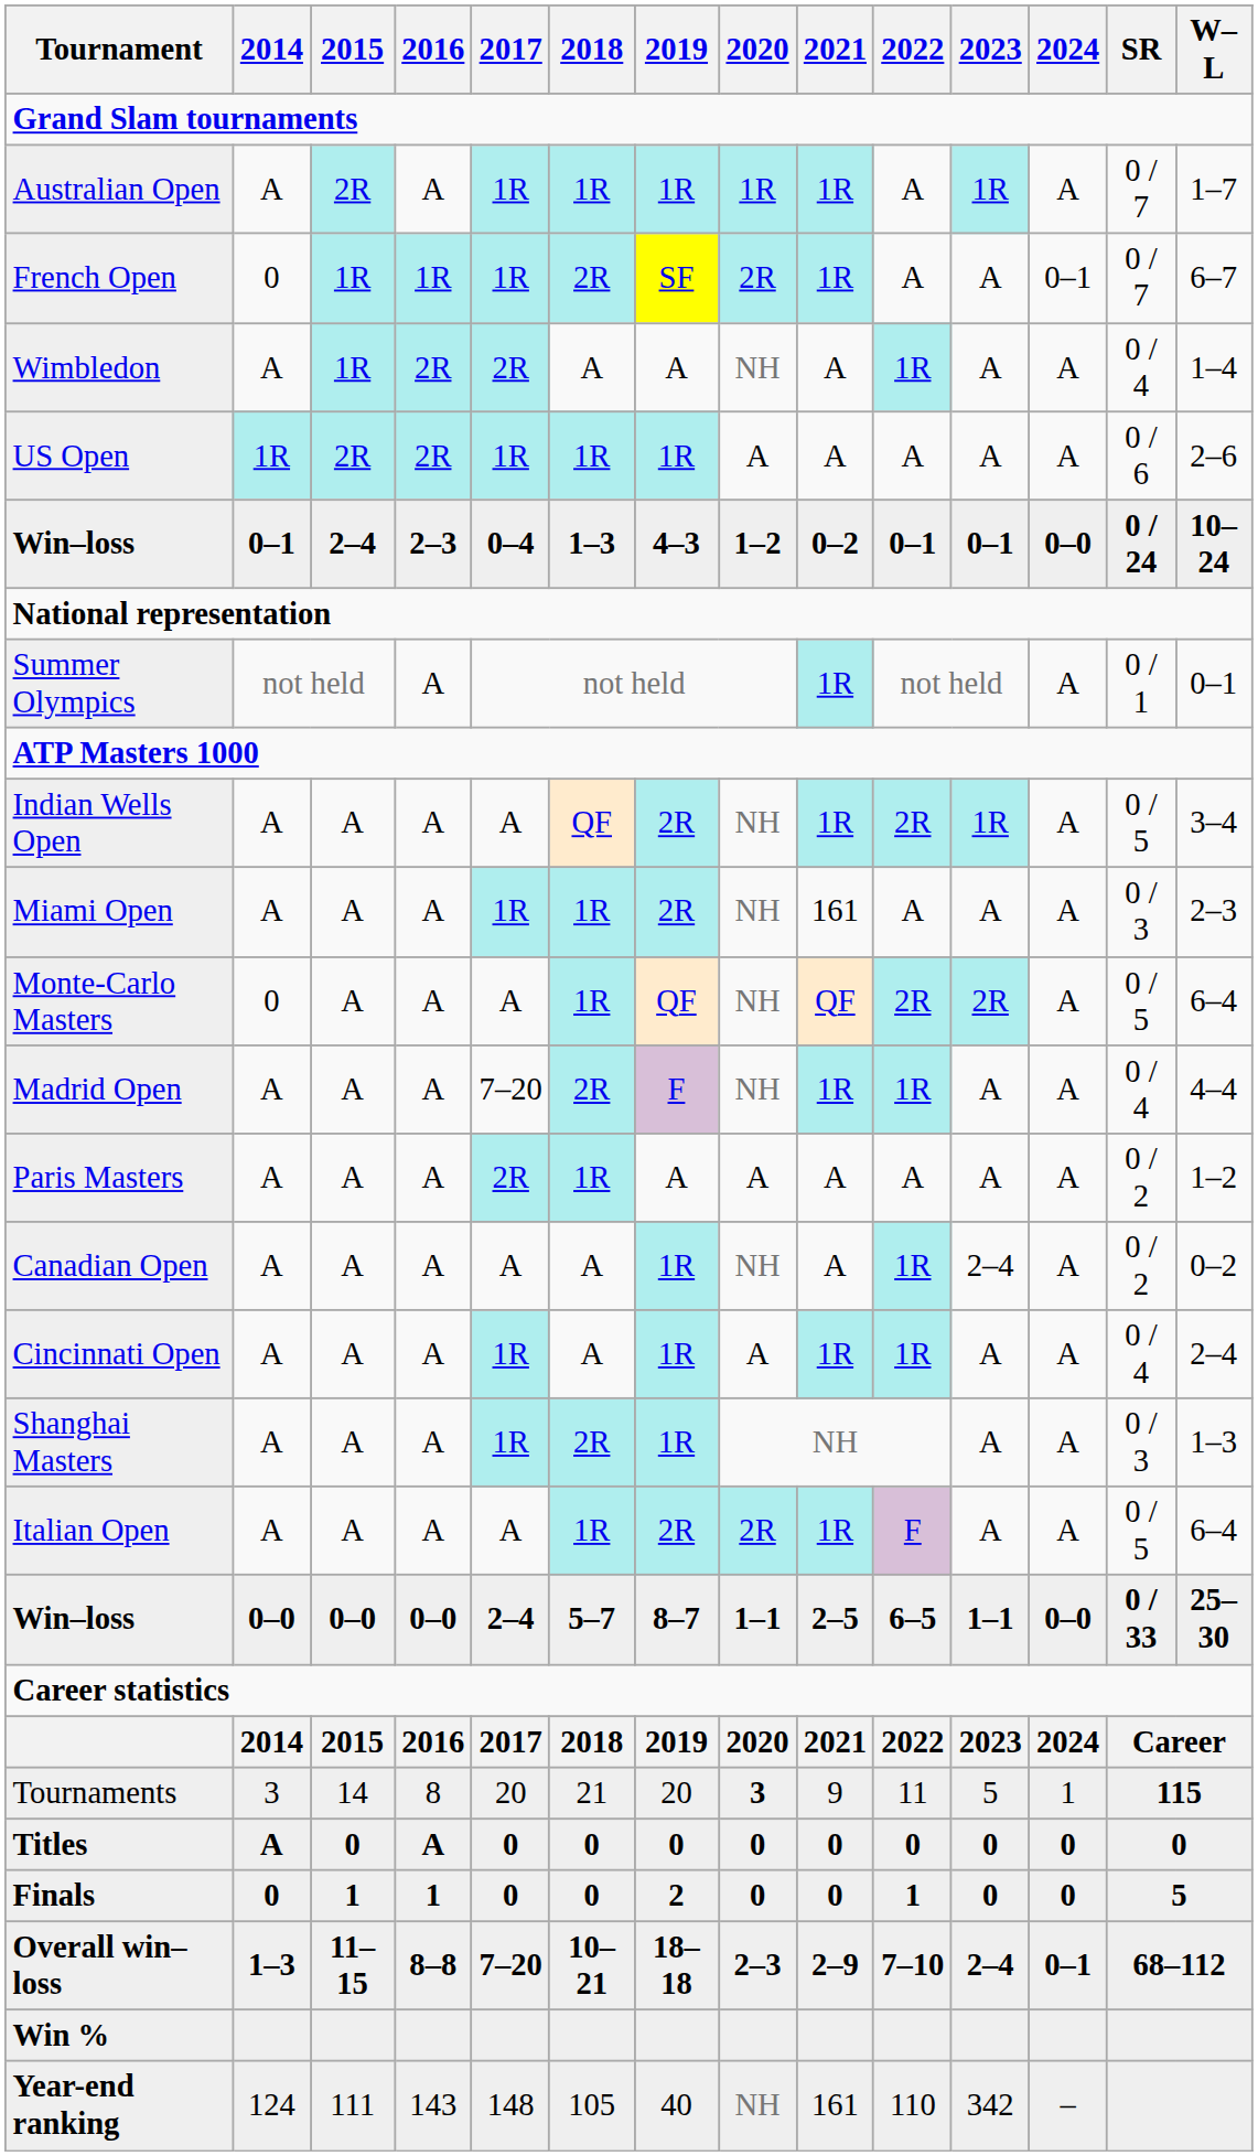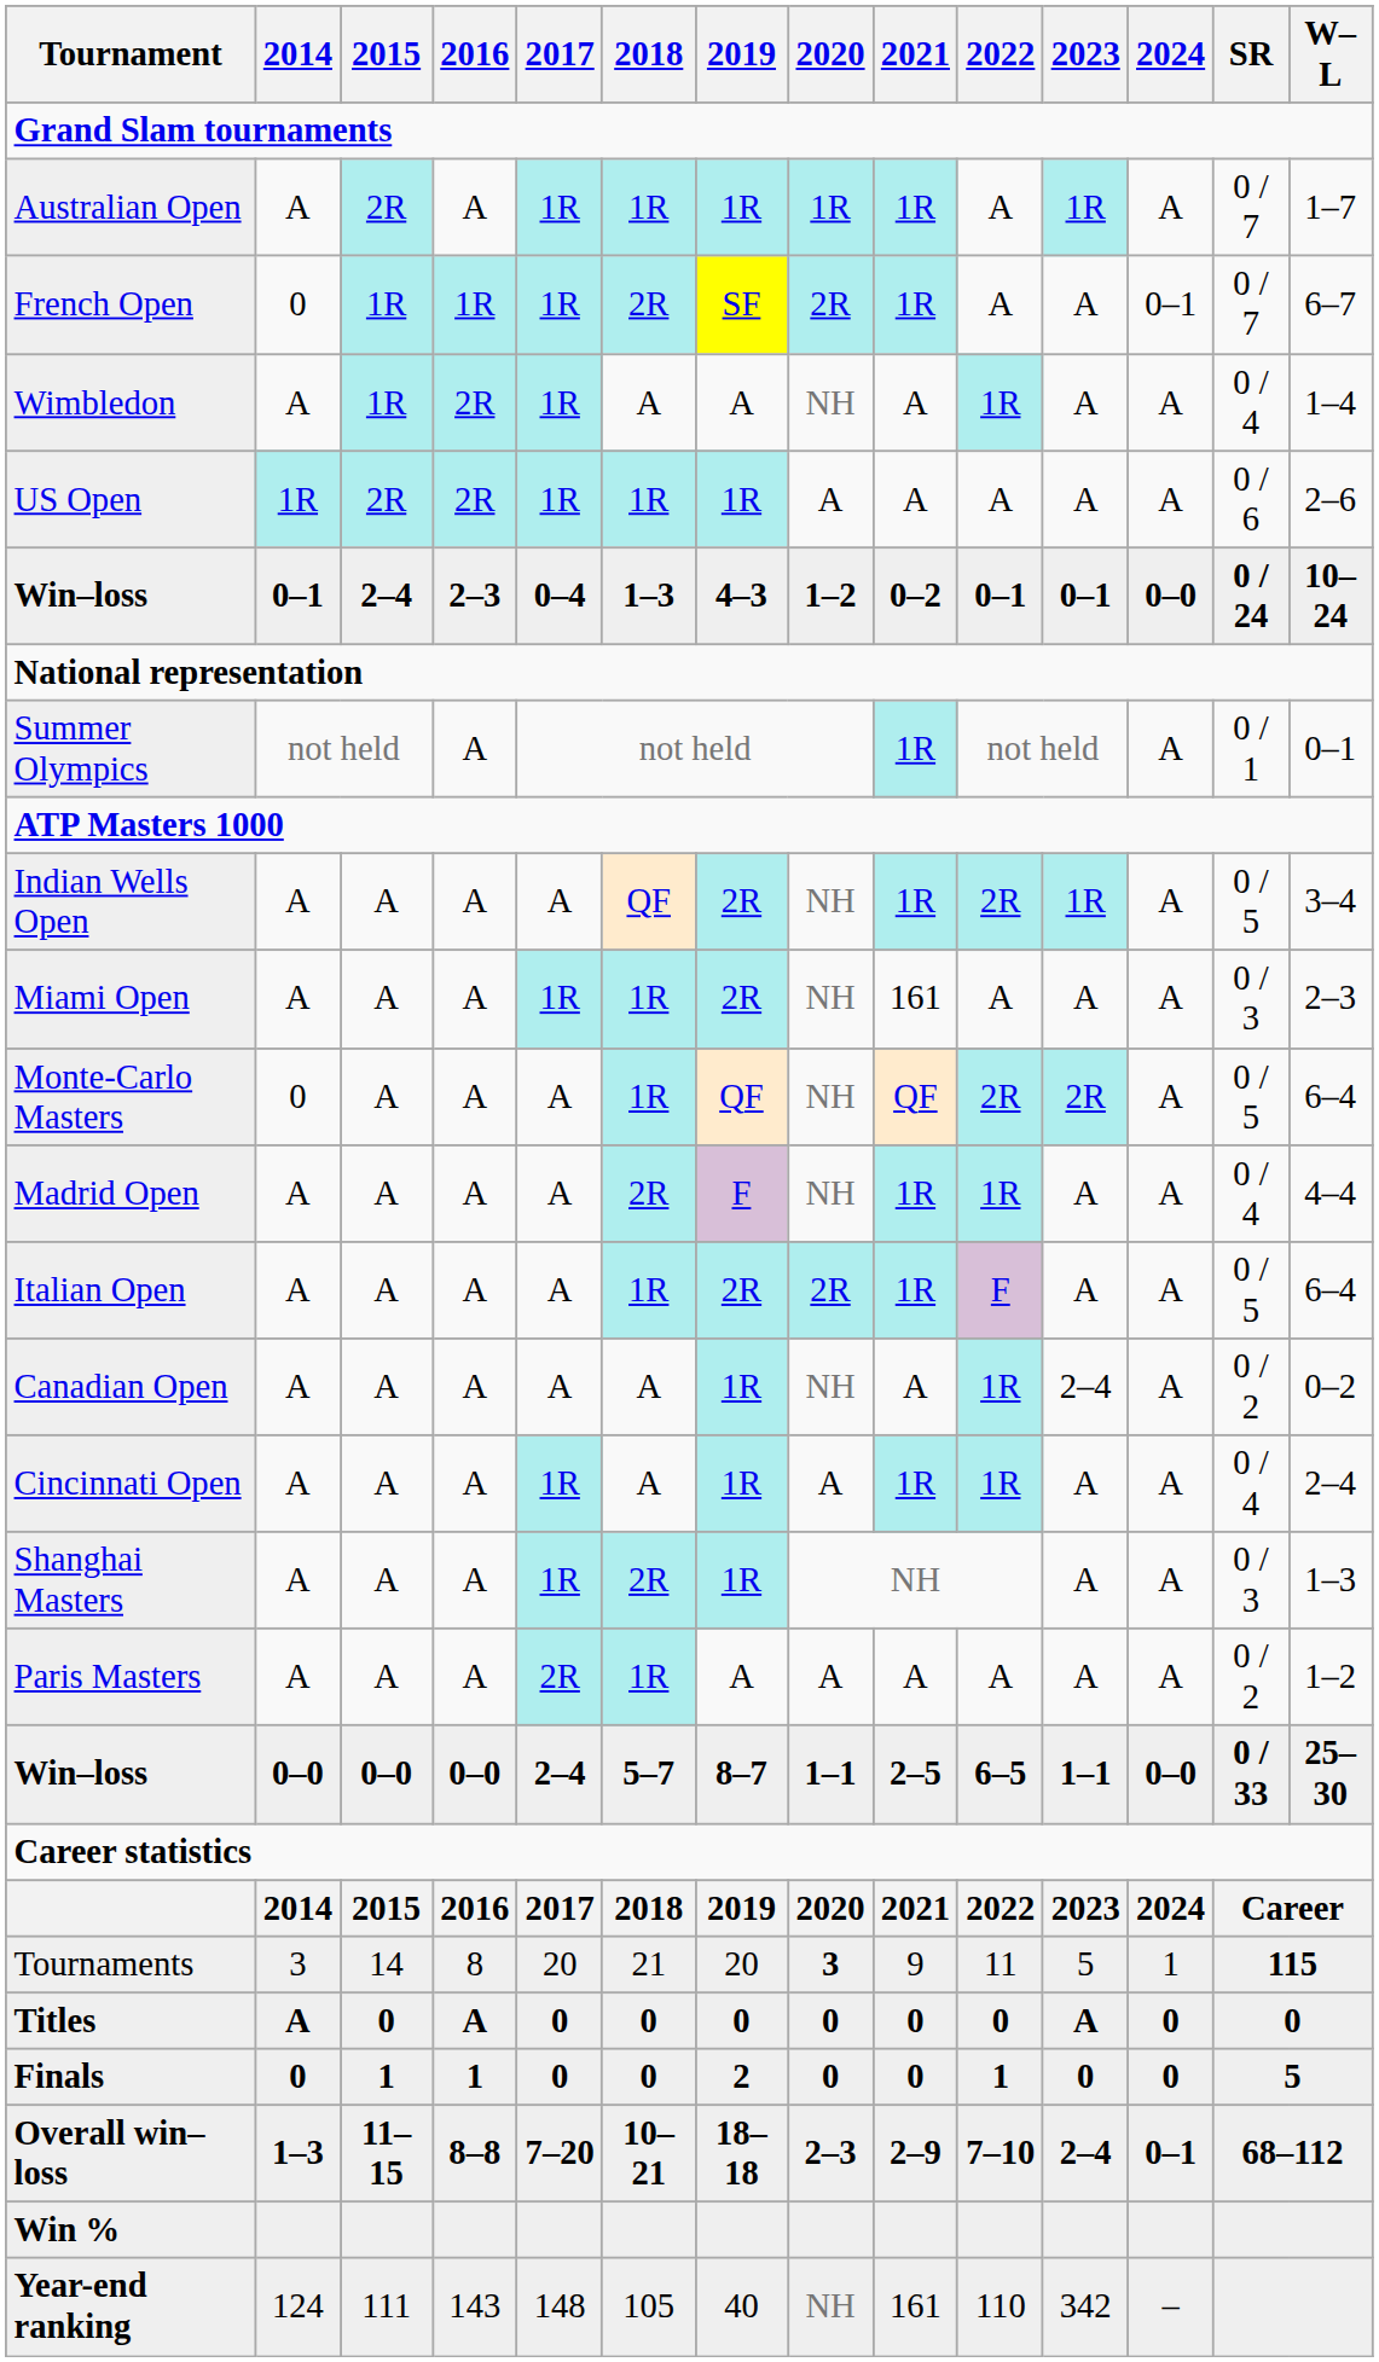 <table class="wikitable nowrap" style=text-align:center;font-size:96%>
 <tr>
 <th>Tournament</th>
 <th><a href='#'>2014</a></th>
 <th><a href='#'>2015</a></th>
 <th><a href='#'>2016</a></th>
 <th><a href='#'>2017</a></th>
 <th><a href='#'>2018</a></th>
 <th><a href='#'>2019</a></th>
 <th><a href='#'>2020</a></th>
 <th><a href='#'>2021</a></th>
 <th><a href='#'>2022</a></th>
 <th><a href='#'>2023</a></th>
 <th><a href='#'>2024</a></th>
 <th>SR</th>
 <th>W–L</th>
 </tr>
 <tr>
 <td colspan="14" style="text-align:left"><strong><a href='#'>Grand Slam tournaments</a></strong></td>
 </tr>
 <tr>
 <td bgcolor=efefef align=left><a href='#'>Australian Open</a></td>
 <td>A</td>
 <td bgcolor=afeeee><a href='#'>2R</a></td>
 <td>A</td>
 <td bgcolor=afeeee><a href='#'>1R</a></td>
 <td bgcolor=afeeee><a href='#'>1R</a></td>
 <td bgcolor=afeeee><a href='#'>1R</a></td>
 <td bgcolor=afeeee><a href='#'>1R</a></td>
 <td bgcolor=afeeee><a href='#'>1R</a></td>
 <td>A</td>
 <td bgcolor=afeeee><a href='#'>1R</a></td>
 <td>A</td>
 <td>0 / 7</td>
 <td>1–7</td>
 </tr>
 <tr>
 <td bgcolor=efefef align=left><a href='#'>French Open</a></td>
 <td>0</td>
 <td bgcolor=afeeee><a href='#'>1R</a></td>
 <td bgcolor=afeeee><a href='#'>1R</a></td>
 <td bgcolor=afeeee><a href='#'>1R</a></td>
 <td bgcolor=afeeee><a href='#'>2R</a></td>
 <td style=background:yellow><a href='#'>SF</a></td>
 <td bgcolor=afeeee><a href='#'>2R</a></td>
 <td bgcolor=afeeee><a href='#'>1R</a></td>
 <td>A</td>
 <td>A</td>
 <td>0–1</td>
 <td>0 / 7</td>
 <td>6–7</td>
 </tr>
 <tr>
 <td bgcolor=efefef align=left><a href='#'>Wimbledon</a></td>
 <td>A</td>
 <td bgcolor=afeeee><a href='#'>1R</a></td>
 <td bgcolor=afeeee><a href='#'>2R</a></td>
-<td bgcolor=afeeee><a href='#'>2R</a></td>
+<td bgcolor=afeeee><a href='#'>1R</a></td>
 <td>A</td>
 <td>A</td>
 <td style=color:#767676>NH</td>
 <td>A</td>
 <td bgcolor=afeeee><a href='#'>1R</a></td>
 <td>A</td>
 <td>A</td>
 <td>0 / 4</td>
 <td>1–4</td>
 </tr>
 <tr>
 <td bgcolor=efefef align=left><a href='#'>US Open</a></td>
 <td bgcolor=afeeee><a href='#'>1R</a></td>
 <td bgcolor=afeeee><a href='#'>2R</a></td>
 <td bgcolor=afeeee><a href='#'>2R</a></td>
 <td bgcolor=afeeee><a href='#'>1R</a></td>
 <td bgcolor=afeeee><a href='#'>1R</a></td>
 <td bgcolor=afeeee><a href='#'>1R</a></td>
 <td>A</td>
 <td>A</td>
 <td>A</td>
 <td>A</td>
 <td>A</td>
 <td>0 / 6</td>
 <td>2–6</td>
 </tr>
 <tr style=font-weight:bold;background:#efefef>
 <td style=text-align:left>Win–loss</td>
 <td>0–1</td>
 <td>2–4</td>
 <td>2–3</td>
 <td>0–4</td>
 <td>1–3</td>
 <td>4–3</td>
 <td>1–2</td>
 <td>0–2</td>
 <td>0–1</td>
 <td>0–1</td>
 <td>0–0</td>
 <td>0 / 24</td>
 <td>10–24</td>
 </tr>
 <tr>
 <td colspan="14" style="text-align:left"><strong>National representation</strong></td>
 </tr>
 <tr>
 <td bgcolor=efefef align=left><a href='#'>Summer Olympics</a></td>
 <td colspan=2 style=color:#767676>not held</td>
 <td>A</td>
 <td colspan=4 style=color:#767676>not held</td>
 <td bgcolor=afeeee><a href='#'>1R</a></td>
 <td colspan=2 style=color:#767676>not held</td>
 <td>A</td>
 <td>0 / 1</td>
 <td>0–1</td>
 </tr>
 <tr>
 <td colspan="14" align="left"><strong><a href='#'>ATP Masters 1000</a></strong></td>
 </tr>
 <tr>
 <td align=left bgcolor=efefef><a href='#'>Indian Wells Open</a></td>
 <td>A</td>
 <td>A</td>
 <td>A</td>
 <td>A</td>
 <td bgcolor=ffebcd><a href='#'>QF</a></td>
 <td bgcolor=afeeee><a href='#'>2R</a></td>
 <td style="color:#767676">NH</td>
 <td bgcolor=afeeee><a href='#'>1R</a></td>
 <td bgcolor=afeeee><a href='#'>2R</a></td>
 <td bgcolor=afeeee><a href='#'>1R</a></td>
 <td>A</td>
 <td>0 / 5</td>
 <td>3–4</td>
 </tr>
 <tr>
 <td align=left bgcolor=efefef><a href='#'>Miami Open</a></td>
 <td>A</td>
 <td>A</td>
 <td>A</td>
 <td bgcolor=afeeee><a href='#'>1R</a></td>
 <td bgcolor=afeeee><a href='#'>1R</a></td>
 <td bgcolor=afeeee><a href='#'>2R</a></td>
 <td style=color:#767676>NH</td>
 <td>161</td>
 <td>A</td>
 <td>A</td>
 <td>A</td>
 <td>0 / 3</td>
 <td>2–3</td>
 </tr>
 <tr>
 <td align=left bgcolor=efefef><a href='#'>Monte-Carlo Masters</a></td>
 <td>0</td>
 <td>A</td>
 <td>A</td>
 <td>A</td>
 <td bgcolor=afeeee><a href='#'>1R</a></td>
 <td bgcolor=ffebcd><a href='#'>QF</a></td>
 <td style=color:#767676>NH</td>
 <td bgcolor=ffebcd><a href='#'>QF</a></td>
 <td bgcolor=afeeee><a href='#'>2R</a></td>
 <td bgcolor=afeeee><a href='#'>2R</a></td>
 <td>A</td>
 <td>0 / 5</td>
 <td>6–4</td>
 </tr>
 <tr>
 <td align=left bgcolor=efefef><a href='#'>Madrid Open</a></td>
 <td>A</td>
 <td>A</td>
 <td>A</td>
-<td>7–20</td>
+<td>A</td>
 <td bgcolor=afeeee><a href='#'>2R</a></td>
 <td bgcolor=thistle><a href='#'>F</a></td>
 <td style=color:#767676>NH</td>
 <td bgcolor=afeeee><a href='#'>1R</a></td>
 <td bgcolor=afeeee><a href='#'>1R</a></td>
 <td>A</td>
 <td>A</td>
 <td>0 / 4</td>
 <td>4–4</td>
 </tr>
 <tr>
-<td align=left bgcolor=efefef><a href='#'>Paris Masters</a></td>
-<td>A</td>
-<td>A</td>
-<td>A</td>
-<td bgcolor=afeeee><a href='#'>2R</a></td>
-<td bgcolor=afeeee><a href='#'>1R</a></td>
+<td align=left bgcolor=efefef><a href='#'>Italian Open</a></td>
 <td>A</td>
 <td>A</td>
 <td>A</td>
 <td>A</td>
+<td bgcolor=afeeee><a href='#'>1R</a></td>
+<td bgcolor=afeeee><a href='#'>2R</a></td>
+<td bgcolor=afeeee><a href='#'>2R</a></td>
+<td bgcolor=afeeee><a href='#'>1R</a></td>
+<td bgcolor=thistle><a href='#'>F</a></td>
 <td>A</td>
 <td>A</td>
-<td>0 / 2</td>
-<td>1–2</td>
+<td>0 / 5</td>
+<td>6–4</td>
 </tr>
 <tr>
 <td align=left bgcolor=efefef><a href='#'>Canadian Open</a></td>
 <td>A</td>
 <td>A</td>
 <td>A</td>
 <td>A</td>
 <td>A</td>
 <td bgcolor=afeeee><a href='#'>1R</a></td>
 <td style=color:#767676>NH</td>
 <td>A</td>
 <td bgcolor=afeeee><a href='#'>1R</a></td>
 <td>2–4</td>
 <td>A</td>
 <td>0 / 2</td>
 <td>0–2</td>
 </tr>
 <tr>
 <td align=left bgcolor=efefef><a href='#'>Cincinnati Open</a></td>
 <td>A</td>
 <td>A</td>
 <td>A</td>
 <td bgcolor=afeeee><a href='#'>1R</a></td>
 <td>A</td>
 <td bgcolor=afeeee><a href='#'>1R</a></td>
 <td>A</td>
 <td bgcolor=afeeee><a href='#'>1R</a></td>
 <td bgcolor=afeeee><a href='#'>1R</a></td>
 <td>A</td>
 <td>A</td>
 <td>0 / 4</td>
 <td>2–4</td>
 </tr>
 <tr>
 <td align=left bgcolor=efefef><a href='#'>Shanghai Masters</a></td>
 <td>A</td>
 <td>A</td>
 <td>A</td>
 <td bgcolor=afeeee><a href='#'>1R</a></td>
 <td bgcolor=afeeee><a href='#'>2R</a></td>
 <td bgcolor=afeeee><a href='#'>1R</a></td>
 <td colspan="3" style="color:#767676">NH</td>
 <td>A</td>
 <td>A</td>
 <td>0 / 3</td>
 <td>1–3</td>
 </tr>
 <tr>
-<td align=left bgcolor=efefef><a href='#'>Italian Open</a></td>
+<td align=left bgcolor=efefef><a href='#'>Paris Masters</a></td>
+<td>A</td>
+<td>A</td>
+<td>A</td>
+<td bgcolor=afeeee><a href='#'>2R</a></td>
+<td bgcolor=afeeee><a href='#'>1R</a></td>
 <td>A</td>
 <td>A</td>
 <td>A</td>
 <td>A</td>
-<td bgcolor=afeeee><a href='#'>1R</a></td>
-<td bgcolor=afeeee><a href='#'>2R</a></td>
-<td bgcolor=afeeee><a href='#'>2R</a></td>
-<td bgcolor=afeeee><a href='#'>1R</a></td>
-<td bgcolor=thistle><a href='#'>F</a></td>
 <td>A</td>
 <td>A</td>
-<td>0 / 5</td>
-<td>6–4</td>
+<td>0 / 2</td>
+<td>1–2</td>
 </tr>
 <tr style=font-weight:bold;background:#efefef>
 <td style=text-align:left>Win–loss</td>
 <td>0–0</td>
 <td>0–0</td>
 <td>0–0</td>
 <td>2–4</td>
 <td>5–7</td>
 <td>8–7</td>
 <td>1–1</td>
 <td>2–5</td>
 <td>6–5</td>
 <td>1–1</td>
 <td>0–0</td>
 <td>0 / 33</td>
 <td>25–30</td>
 </tr>
 <tr>
 <td colspan="14" align="left"><strong>Career statistics</strong></td>
 </tr>
 <tr style=font-weight:bold;background:#efefef>
 <th></th>
 <th>2014</th>
 <th>2015</th>
 <th>2016</th>
 <th>2017</th>
 <th>2018</th>
 <th>2019</th>
 <th>2020</th>
 <th>2021</th>
 <th>2022</th>
 <th>2023</th>
 <th>2024</th>
 <th colspan=2>Career</th>
 </tr>
 <tr bgcolor=efefef>
 <td align=left>Tournaments</td>
 <td>3</td>
 <td>14</td>
 <td>8</td>
 <td>20</td>
 <td>21</td>
 <td>20</td>
 <td><strong>3</strong></td>
 <td>9</td>
 <td>11</td>
 <td>5</td>
 <td>1</td>
 <td colspan="2"><strong>115</strong></td>
 </tr>
 <tr style=font-weight:bold;background:#efefef>
 <td align=left>Titles</td>
 <td>A</td>
 <td>0</td>
 <td>A</td>
 <td>0</td>
 <td>0</td>
 <td>0</td>
 <td>0</td>
 <td>0</td>
 <td>0</td>
-<td>0</td>
+<td>A</td>
 <td>0</td>
 <td colspan="2">0</td>
 </tr>
 <tr style=font-weight:bold;background:#efefef>
 <td align=left>Finals</td>
 <td>0</td>
 <td>1</td>
 <td>1</td>
 <td>0</td>
 <td>0</td>
 <td>2</td>
 <td>0</td>
 <td>0</td>
 <td>1</td>
 <td>0</td>
 <td>0</td>
 <td colspan="2">5</td>
 </tr>
 <tr style=font-weight:bold;background:#efefef>
 <td style=text-align:left>Overall win–loss</td>
 <td>1–3</td>
 <td>11–15</td>
 <td>8–8</td>
 <td>7–20</td>
 <td>10–21</td>
 <td>18–18</td>
 <td>2–3</td>
 <td>2–9</td>
 <td>7–10</td>
 <td>2–4</td>
 <td>0–1</td>
 <td colspan="2">68–112</td>
 </tr>
 <tr style=font-weight:bold;background:#efefef>
 <td align=left>Win %</td>
 <td></td>
 <td></td>
 <td></td>
 <td></td>
 <td></td>
 <td></td>
 <td></td>
 <td></td>
 <td></td>
 <td></td>
 <td></td>
 <td colspan="2"></td>
 </tr>
 <tr bgcolor=efefef>
 <td align=left><strong>Year-end ranking</strong></td>
 <td>124</td>
 <td>111</td>
 <td>143</td>
 <td>148</td>
 <td>105</td>
 <td>40</td>
 <td style="color:#767676">NH</td>
 <td>161</td>
 <td>110</td>
 <td>342</td>
 <td>–</td>
 <td colspan="2"></td>
 </tr>
 </table>
